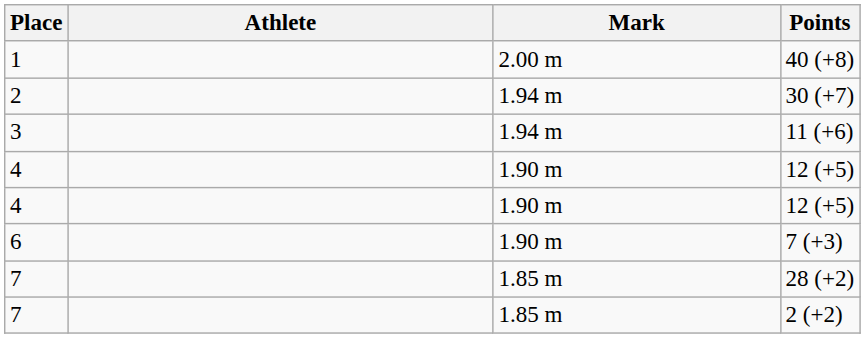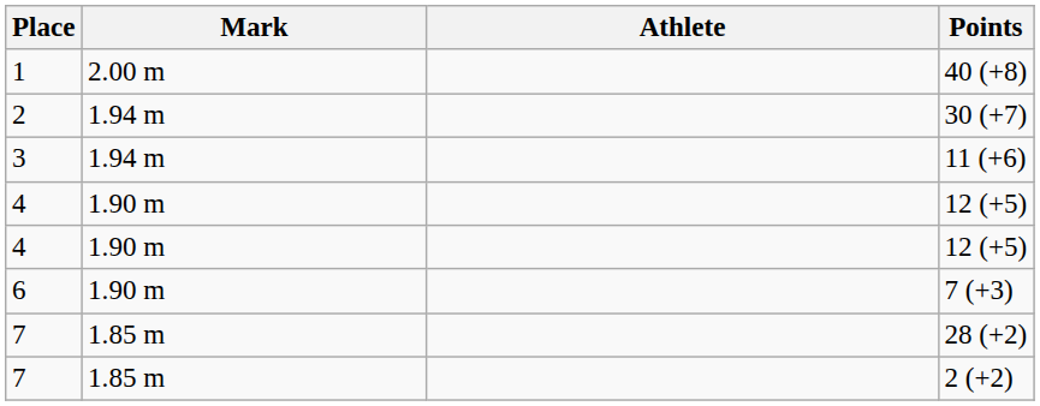 <table class="wikitable sortable">
 <tr>
 <th>Place</th>
+<th style="width:12em">Mark</th>
 <th style="width:18em">Athlete</th>
-<th style="width:12em">Mark</th>
 <th>Points</th>
 </tr>
 <tr>
 <td>1</td>
+<td>2.00 m</td>
 <td></td>
-<td>2.00 m</td>
 <td>40 (+8)</td>
 </tr>
 <tr>
 <td>2</td>
+<td>1.94 m</td>
 <td></td>
-<td>1.94 m</td>
 <td>30 (+7)</td>
 </tr>
 <tr>
 <td>3</td>
+<td>1.94 m</td>
 <td></td>
-<td>1.94 m</td>
 <td>11 (+6)</td>
 </tr>
 <tr>
 <td>4</td>
+<td>1.90 m</td>
 <td></td>
-<td>1.90 m</td>
 <td>12 (+5)</td>
 </tr>
 <tr>
 <td>4</td>
+<td>1.90 m</td>
 <td></td>
-<td>1.90 m</td>
 <td>12 (+5)</td>
 </tr>
 <tr>
 <td>6</td>
+<td>1.90 m</td>
 <td></td>
-<td>1.90 m</td>
 <td>7 (+3)</td>
 </tr>
 <tr>
 <td>7</td>
+<td>1.85 m</td>
 <td></td>
-<td>1.85 m</td>
 <td>28 (+2)</td>
 </tr>
 <tr>
 <td>7</td>
+<td>1.85 m</td>
 <td></td>
-<td>1.85 m</td>
 <td>2 (+2)</td>
 </tr>
 </table>
